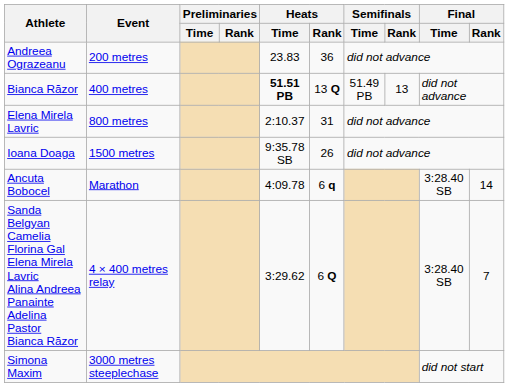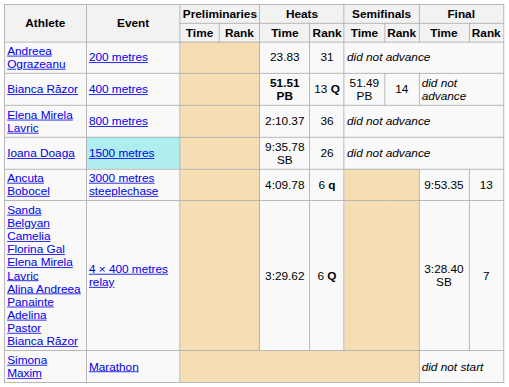 <table class=wikitable style="font-size:90%;">
 <tr>
 <th rowspan="2">Athlete</th>
 <th rowspan="2">Event</th>
 <th colspan="2">Preliminaries</th>
 <th colspan="2">Heats</th>
 <th colspan="2">Semifinals</th>
 <th colspan="2">Final</th>
 </tr>
 <tr>
 <th>Time</th>
 <th>Rank</th>
 <th>Time</th>
 <th>Rank</th>
 <th>Time</th>
 <th>Rank</th>
 <th>Time</th>
 <th>Rank</th>
 </tr>
 <tr style="border-top: single;">
 <td><a href='#'>Andreea Ograzeanu</a></td>
 <td><a href='#'>200 metres</a></td>
 <td colspan= 2 bgcolor="wheat"></td>
 <td align=center>23.83</td>
-<td align=center>36</td>
+<td align=center>31</td>
 <td colspan="4"><em>did not advance</em></td>
 </tr>
 <tr style="border-top: single;">
 <td><a href='#'>Bianca Răzor</a></td>
 <td><a href='#'>400 metres</a></td>
 <td colspan= 2 bgcolor="wheat"></td>
 <td align=center><strong>51.51 PB</strong></td>
 <td align=center>13 <strong>Q</strong></td>
 <td align=center>51.49 PB</td>
-<td align=center>13</td>
+<td align=center>14</td>
 <td colspan="2"><em>did not advance</em></td>
 </tr>
 <tr style="border-top: single;">
 <td><a href='#'>Elena Mirela Lavric</a></td>
 <td><a href='#'>800 metres</a></td>
 <td colspan= 2 bgcolor="wheat"></td>
 <td align=center>2:10.37</td>
-<td align=center>31</td>
+<td align=center>36</td>
 <td colspan="4"><em>did not advance</em></td>
 </tr>
 <tr style="border-top: single;">
 <td><a href='#'>Ioana Doaga</a></td>
-<td><a href='#'>1500 metres</a></td>
+<td style="background: paleturquoise;"><a href='#'>1500 metres</a></td>
 <td colspan= 2 bgcolor="wheat"></td>
 <td align=center>9:35.78 SB</td>
 <td align=center>26</td>
 <td colspan="4"><em>did not advance</em></td>
 </tr>
 <tr style="border-top: single;">
 <td><a href='#'>Ancuta Bobocel</a></td>
-<td><a href='#'>Marathon</a></td>
+<td><a href='#'>3000 metres steeplechase</a></td>
 <td colspan= 2 bgcolor="wheat"></td>
 <td align=center>4:09.78</td>
 <td align=center>6 <strong>q</strong></td>
 <td colspan= 2 bgcolor="wheat"></td>
-<td align=center>3:28.40 SB</td>
-<td align=center>14</td>
+<td align=center>9:53.35</td>
+<td align=center>13</td>
 </tr>
 <tr style="border-top: single;">
 <td><a href='#'>Sanda Belgyan</a><br><a href='#'>Camelia Florina Gal</a><br><a href='#'>Elena Mirela Lavric</a><br><a href='#'>Alina Andreea Panainte</a><br><a href='#'>Adelina Pastor</a><br><a href='#'>Bianca Răzor</a></td>
 <td><a href='#'>4 × 400 metres relay</a></td>
 <td colspan= 2 bgcolor="wheat"></td>
 <td align=center>3:29.62</td>
 <td align=center>6 <strong>Q</strong></td>
 <td colspan= 2 bgcolor="wheat"></td>
 <td align=center>3:28.40 SB</td>
 <td align=center>7</td>
 </tr>
 <tr style="border-top: single;">
 <td><a href='#'>Simona Maxim</a></td>
-<td><a href='#'>3000 metres steeplechase</a></td>
+<td><a href='#'>Marathon</a></td>
 <td colspan= 6 bgcolor="wheat"></td>
 <td colspan="2"><em>did not start</em></td>
 </tr>
 </table>
